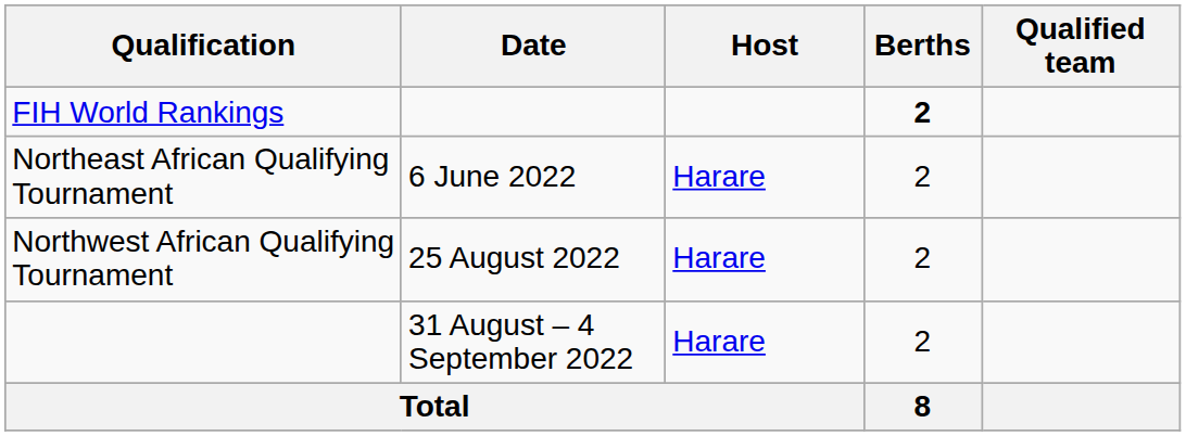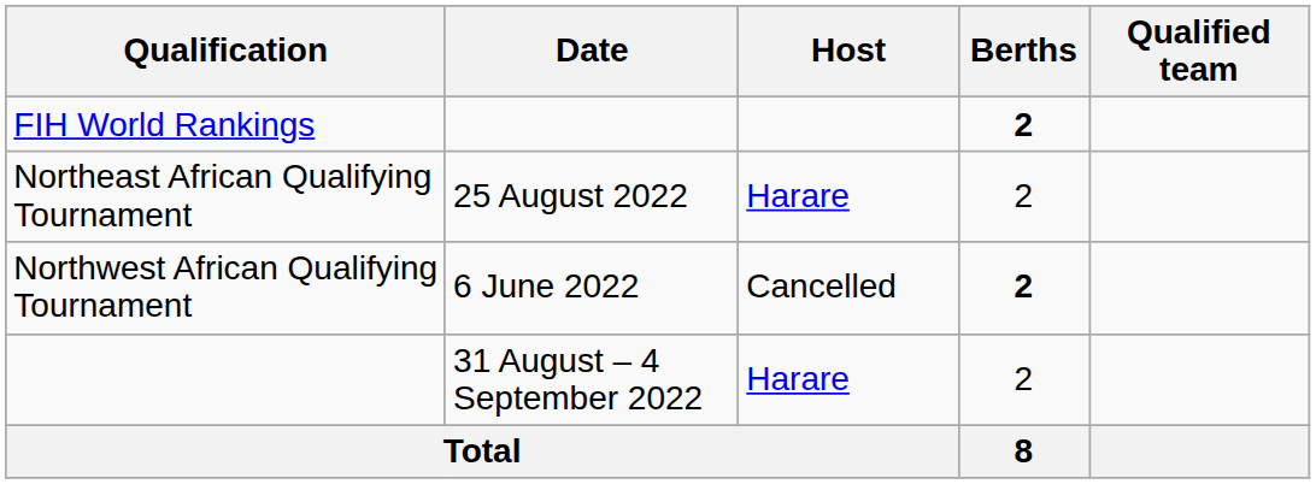 <table class="wikitable" width=70%>
 <tr>
 <th width=30%>Qualification</th>
 <th width=20%>Date</th>
 <th width=15%>Host</th>
 <th width=5%>Berths</th>
 <th width=15%>Qualified team</th>
 </tr>
 <tr>
 <td><a href='#'>FIH World Rankings</a></td>
 <td></td>
 <td></td>
 <td align=center><strong>2</strong></td>
 <td><br></td>
 </tr>
 <tr>
 <td>Northeast African Qualifying Tournament</td>
-<td>6 June 2022</td>
+<td>25 August 2022</td>
 <td> <a href='#'>Harare</a></td>
 <td align=center>2</td>
 <td><br></td>
 </tr>
 <tr>
 <td>Northwest African Qualifying Tournament</td>
-<td>25 August 2022</td>
-<td> <a href='#'>Harare</a></td>
-<td align=center>2</td>
+<td>6 June 2022</td>
+<td>Cancelled</td>
+<td align=center><strong>2</strong></td>
 <td><br></td>
 </tr>
 <tr>
 <td></td>
 <td>31 August – 4 September 2022</td>
 <td> <a href='#'>Harare</a></td>
 <td align=center>2</td>
 <td><br></td>
 </tr>
 <tr>
 <th colspan=3>Total</th>
 <th>8</th>
 <th></th>
 </tr>
 </table>
